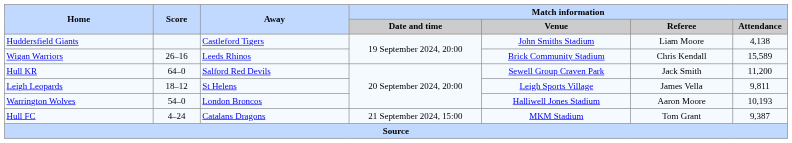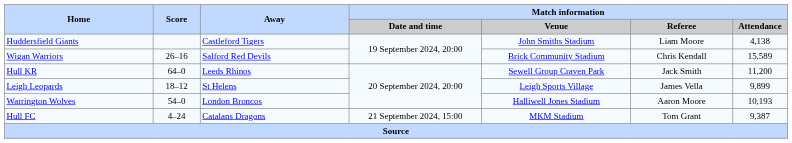 <table border=1 style="border-collapse:collapse; font-size:90%; text-align:center;" cellpadding=3 cellspacing=0 width=100%>
 <tr style="background:#C1D8ff;">
 <th scope="col" rowspan=2 width=19%>Home</th>
 <th scope="col" rowspan=2 width=6%>Score</th>
 <th scope="col" rowspan=2 width=19%>Away</th>
 <th colspan=4>Match information</th>
 </tr>
 <tr style="background:#CCCCCC;">
 <th scope="col" width=17%>Date and time</th>
 <th scope="col" width=19%>Venue</th>
 <th scope="col" width=13%>Referee</th>
 <th scope="col" width=7%>Attendance</th>
 </tr>
 <tr style="background:#F5FAFF;">
 <td style="text-align:left;"> <a href='#'>Huddersfield Giants</a></td>
 <td></td>
 <td style="text-align:left;"> <a href='#'>Castleford Tigers</a></td>
 <td Rowspan=2>19 September 2024, 20:00</td>
 <td><a href='#'>John Smiths Stadium</a></td>
 <td>Liam Moore</td>
 <td>4,138</td>
 </tr>
 <tr style="background:#F5FAFF;">
 <td style="text-align:left;"> <a href='#'>Wigan Warriors</a></td>
 <td>26–16</td>
-<td style="text-align:left;"> <a href='#'>Leeds Rhinos</a></td>
+<td style="text-align:left;"> <a href='#'>Salford Red Devils</a></td>
 <td><a href='#'>Brick Community Stadium</a></td>
 <td>Chris Kendall</td>
 <td>15,589</td>
 </tr>
 <tr style="background:#F5FAFF;">
 <td style="text-align:left;"> <a href='#'>Hull KR</a></td>
 <td>64–0</td>
-<td style="text-align:left;"> <a href='#'>Salford Red Devils</a></td>
+<td style="text-align:left;"> <a href='#'>Leeds Rhinos</a></td>
 <td Rowspan=3>20 September 2024, 20:00</td>
 <td><a href='#'>Sewell Group Craven Park</a></td>
 <td>Jack Smith</td>
 <td>11,200</td>
 </tr>
 <tr style="background:#F5FAFF;">
 <td style="text-align:left;"> <a href='#'>Leigh Leopards</a></td>
 <td>18–12</td>
 <td style="text-align:left;"> <a href='#'>St Helens</a></td>
 <td><a href='#'>Leigh Sports Village</a></td>
 <td>James Vella</td>
-<td>9,811</td>
+<td>9,899</td>
 </tr>
 <tr style="background:#F5FAFF;">
 <td style="text-align:left;"> <a href='#'>Warrington Wolves</a></td>
 <td>54–0</td>
 <td style="text-align:left;"> <a href='#'>London Broncos</a></td>
 <td><a href='#'>Halliwell Jones Stadium</a></td>
 <td>Aaron Moore</td>
 <td>10,193</td>
 </tr>
 <tr style="background:#F5FAFF;">
 <td style="text-align:left;"> <a href='#'>Hull FC</a></td>
 <td>4–24</td>
 <td style="text-align:left;"> <a href='#'>Catalans Dragons</a></td>
 <td>21 September 2024, 15:00</td>
 <td><a href='#'>MKM Stadium</a></td>
 <td>Tom Grant</td>
 <td>9,387</td>
 </tr>
 <tr style="background:#c1d8ff;">
 <th colspan=7>Source</th>
 </tr>
 </table>
